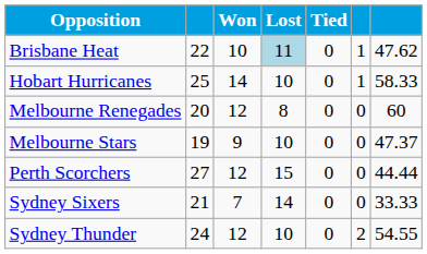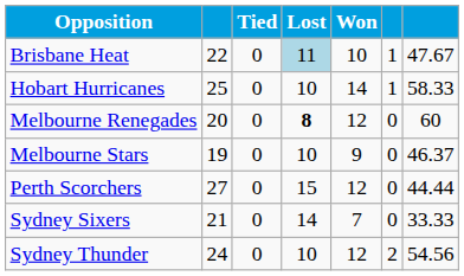 <table class="wikitable" style="text-align:center;">
 <tr>
 <th style="background:#009FDF; color:white">Opposition</th>
 <th style="background:#009FDF; color:white"></th>
+<th style="background:#009FDF; color:white">Tied</th>
+<th style="background:#009FDF; color:white">Lost</th>
 <th style="background:#009FDF; color:white">Won</th>
-<th style="background:#009FDF; color:white">Lost</th>
-<th style="background:#009FDF; color:white">Tied</th>
 <th style="background:#009FDF; color:white"></th>
 <th style="background:#009FDF; color:white"></th>
 </tr>
 <tr>
 <td style="text-align:left;"><a href='#'>Brisbane Heat</a></td>
 <td>22</td>
+<td>0</td>
+<td style="background: lightblue;">11</td>
 <td>10</td>
-<td style="background: lightblue;">11</td>
-<td>0</td>
 <td>1</td>
-<td>47.62</td>
+<td>47.67</td>
 </tr>
 <tr>
 <td style="text-align:left;"><a href='#'>Hobart Hurricanes</a></td>
 <td>25</td>
+<td>0</td>
+<td>10</td>
 <td>14</td>
-<td>10</td>
-<td>0</td>
 <td>1</td>
 <td>58.33</td>
 </tr>
 <tr>
 <td style="text-align:left;"><a href='#'>Melbourne Renegades</a></td>
 <td>20</td>
+<td>0</td>
+<td><strong>8</strong></td>
 <td>12</td>
-<td>8</td>
-<td>0</td>
 <td>0</td>
 <td>60</td>
 </tr>
 <tr>
 <td style="text-align:left;"><a href='#'>Melbourne Stars</a></td>
 <td>19</td>
+<td>0</td>
+<td>10</td>
 <td>9</td>
-<td>10</td>
 <td>0</td>
-<td>0</td>
-<td>47.37</td>
+<td>46.37</td>
 </tr>
 <tr>
 <td style="text-align:left;"><a href='#'>Perth Scorchers</a></td>
 <td>27</td>
+<td>0</td>
+<td>15</td>
 <td>12</td>
-<td>15</td>
-<td>0</td>
 <td>0</td>
 <td>44.44</td>
 </tr>
 <tr>
 <td style="text-align:left;"><a href='#'>Sydney Sixers</a></td>
 <td>21</td>
+<td>0</td>
+<td>14</td>
 <td>7</td>
-<td>14</td>
-<td>0</td>
 <td>0</td>
 <td>33.33</td>
 </tr>
 <tr>
 <td style="text-align:left;"><a href='#'>Sydney Thunder</a></td>
 <td>24</td>
+<td>0</td>
+<td>10</td>
 <td>12</td>
-<td>10</td>
-<td>0</td>
 <td>2</td>
-<td>54.55</td>
+<td>54.56</td>
 </tr>
 </table>
